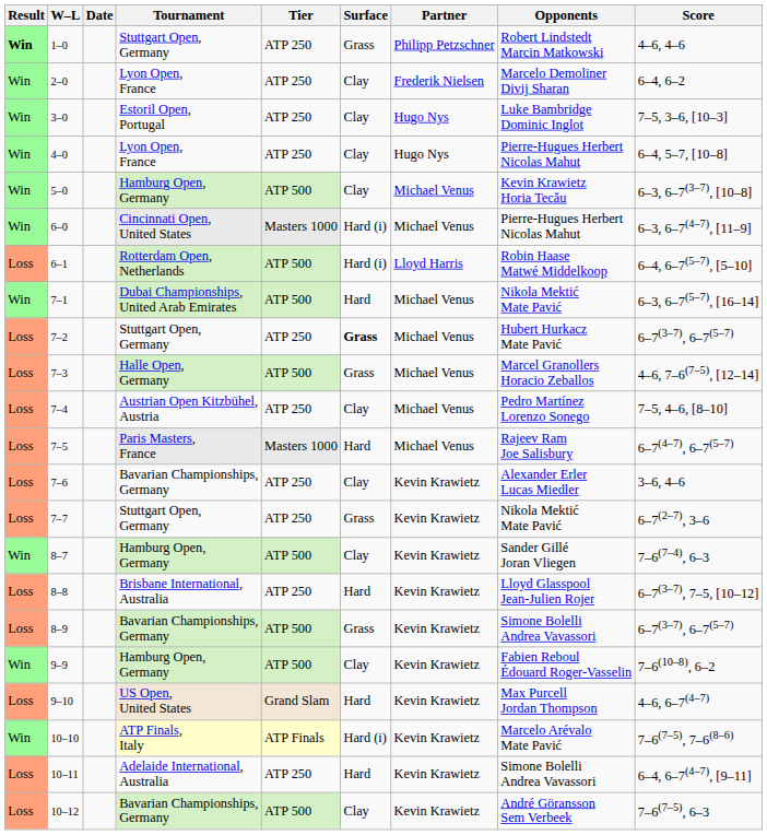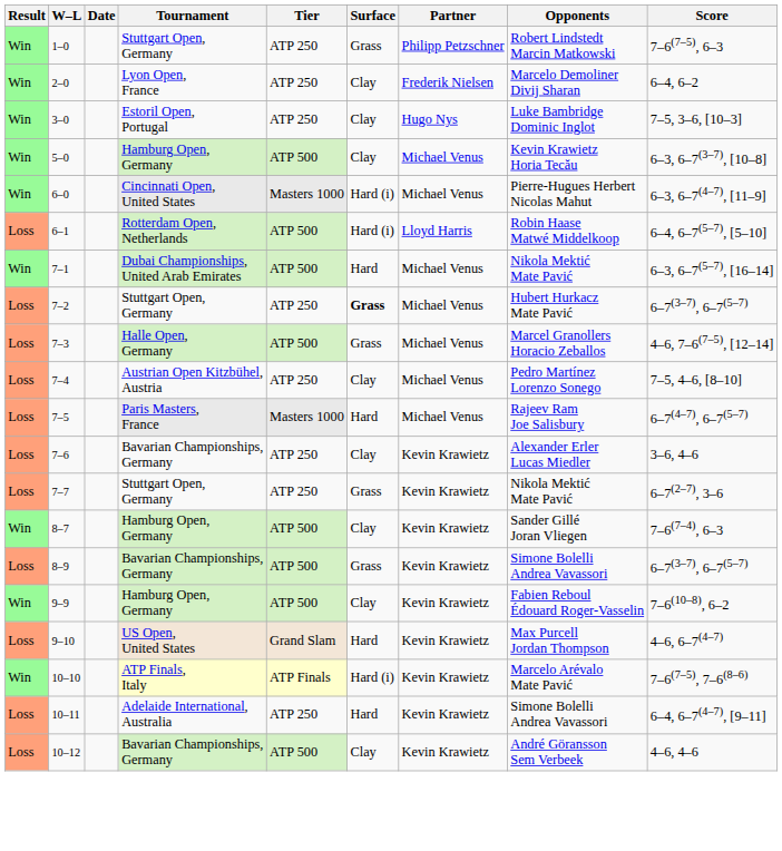 <table class="nowrap sortable wikitable">
 <tr>
 <th>Result</th>
 <th class=unsortable>W–L</th>
 <th>Date</th>
 <th>Tournament</th>
 <th>Tier</th>
 <th>Surface</th>
 <th>Partner</th>
 <th>Opponents</th>
 <th class=unsortable>Score</th>
 </tr>
 <tr>
-<td style="background:#98fb98;"><strong>Win</strong></td>
+<td style="background:#98fb98;">Win</td>
 <td><small>1–0</small></td>
 <td><a href='#'></a></td>
 <td><a href='#'>Stuttgart Open</a>,<br> Germany</td>
 <td>ATP 250</td>
 <td>Grass</td>
 <td> <a href='#'>Philipp Petzschner</a></td>
 <td> <a href='#'>Robert Lindstedt</a> <br>  <a href='#'>Marcin Matkowski</a></td>
-<td>4–6, 4–6</td>
+<td>7–6<sup>(7–5)</sup>, 6–3</td>
 </tr>
 <tr>
 <td style="background:#98fb98;">Win</td>
 <td><small>2–0</small></td>
 <td><a href='#'></a></td>
 <td><a href='#'>Lyon Open</a>,<br> France</td>
 <td>ATP 250</td>
 <td>Clay</td>
 <td> <a href='#'>Frederik Nielsen</a></td>
 <td> <a href='#'>Marcelo Demoliner</a> <br>  <a href='#'>Divij Sharan</a></td>
 <td>6–4, 6–2</td>
 </tr>
 <tr>
 <td style="background:#98fb98;">Win</td>
 <td><small>3–0</small></td>
 <td><a href='#'></a></td>
 <td><a href='#'>Estoril Open</a>,<br> Portugal</td>
 <td>ATP 250</td>
 <td>Clay</td>
 <td> <a href='#'>Hugo Nys</a></td>
 <td> <a href='#'>Luke Bambridge</a> <br>  <a href='#'>Dominic Inglot</a></td>
 <td>7–5, 3–6, [10–3]</td>
-</tr>
-<tr>
-<td style="background:#98fb98;">Win</td>
-<td><small>4–0</small></td>
-<td><a href='#'></a></td>
-<td><a href='#'>Lyon Open</a>,<br> France</td>
-<td>ATP 250</td>
-<td>Clay</td>
-<td> Hugo Nys</td>
-<td> <a href='#'>Pierre-Hugues Herbert</a> <br>  <a href='#'>Nicolas Mahut</a></td>
-<td>6–4, 5–7, [10–8]</td>
 </tr>
 <tr>
 <td style="background:#98fb98;">Win</td>
 <td><small>5–0</small></td>
 <td><a href='#'></a></td>
 <td bgcolor=d4f1c5><a href='#'>Hamburg Open</a>,<br> Germany</td>
 <td bgcolor=d4f1c5>ATP 500</td>
 <td>Clay</td>
 <td> <a href='#'>Michael Venus</a></td>
 <td> <a href='#'>Kevin Krawietz</a> <br>  <a href='#'>Horia Tecău</a></td>
 <td>6–3, 6–7<sup>(3–7)</sup>, [10–8]</td>
 </tr>
 <tr>
 <td style="background:#98fb98;">Win</td>
 <td><small>6–0</small></td>
 <td><a href='#'></a></td>
 <td bgcolor=e9e9e9><a href='#'>Cincinnati Open</a>,<br> United States</td>
 <td bgcolor=e9e9e9>Masters 1000</td>
 <td>Hard (i)</td>
 <td> Michael Venus</td>
 <td> Pierre-Hugues Herbert <br>  Nicolas Mahut</td>
 <td>6–3, 6–7<sup>(4–7)</sup>, [11–9]</td>
 </tr>
 <tr>
 <td style="background:#ffa07a;">Loss</td>
 <td><small>6–1</small></td>
 <td><a href='#'></a></td>
 <td bgcolor=d4f1c5><a href='#'>Rotterdam Open</a>,<br> Netherlands</td>
 <td bgcolor=d4f1c5>ATP 500</td>
 <td>Hard (i)</td>
 <td> <a href='#'>Lloyd Harris</a></td>
 <td> <a href='#'>Robin Haase</a> <br>  <a href='#'>Matwé Middelkoop</a></td>
 <td>6–4, 6–7<sup>(5–7)</sup>, [5–10]</td>
 </tr>
 <tr>
 <td style="background:#98fb98;">Win</td>
 <td><small>7–1</small></td>
 <td><a href='#'></a></td>
 <td bgcolor=d4f1c5><a href='#'>Dubai Championships</a>,<br> United Arab Emirates</td>
 <td bgcolor=d4f1c5>ATP 500</td>
 <td>Hard</td>
 <td> Michael Venus</td>
 <td> <a href='#'>Nikola Mektić</a> <br>  <a href='#'>Mate Pavić</a></td>
 <td>6–3, 6–7<sup>(5–7)</sup>, [16–14]</td>
 </tr>
 <tr>
 <td style="background:#ffa07a;">Loss</td>
 <td><small>7–2</small></td>
 <td><a href='#'></a></td>
 <td>Stuttgart Open,<br> Germany</td>
 <td>ATP 250</td>
 <td><strong>Grass</strong></td>
 <td> Michael Venus</td>
 <td> <a href='#'>Hubert Hurkacz</a> <br>  Mate Pavić</td>
 <td>6–7<sup>(3–7)</sup>, 6–7<sup>(5–7)</sup></td>
 </tr>
 <tr>
 <td style="background:#ffa07a;">Loss</td>
 <td><small>7–3</small></td>
 <td><a href='#'></a></td>
 <td bgcolor=d4f1c5><a href='#'>Halle Open</a>,<br>Germany</td>
 <td bgcolor=d4f1c5>ATP 500</td>
 <td>Grass</td>
 <td> Michael Venus</td>
 <td> <a href='#'>Marcel Granollers</a> <br>  <a href='#'>Horacio Zeballos</a></td>
 <td>4–6, 7–6<sup>(7–5)</sup>, [12–14]</td>
 </tr>
 <tr>
 <td style="background:#ffa07a;">Loss</td>
 <td><small>7–4</small></td>
 <td><a href='#'></a></td>
 <td><a href='#'>Austrian Open Kitzbühel</a>,<br>Austria</td>
 <td>ATP 250</td>
 <td>Clay</td>
 <td> Michael Venus</td>
 <td> <a href='#'>Pedro Martínez</a> <br>  <a href='#'>Lorenzo Sonego</a></td>
 <td>7–5, 4–6, [8–10]</td>
 </tr>
 <tr>
 <td style="background:#ffa07a;">Loss</td>
 <td><small>7–5</small></td>
 <td><a href='#'></a></td>
 <td bgcolor=e9e9e9><a href='#'>Paris Masters</a>,<br> France</td>
 <td bgcolor=e9e9e9>Masters 1000</td>
 <td>Hard</td>
 <td> Michael Venus</td>
 <td> <a href='#'>Rajeev Ram</a> <br>  <a href='#'>Joe Salisbury</a></td>
 <td>6–7<sup>(4–7)</sup>, 6–7<sup>(5–7)</sup></td>
 </tr>
 <tr>
 <td style="background:#ffa07a;">Loss</td>
 <td><small>7–6</small></td>
 <td><a href='#'></a></td>
 <td>Bavarian Championships,<br> Germany</td>
 <td>ATP 250</td>
 <td>Clay</td>
 <td> Kevin Krawietz</td>
 <td> <a href='#'>Alexander Erler</a> <br>  <a href='#'>Lucas Miedler</a></td>
 <td>3–6, 4–6</td>
 </tr>
 <tr>
 <td style="background:#ffa07a;">Loss</td>
 <td><small>7–7</small></td>
 <td><a href='#'></a></td>
 <td>Stuttgart Open,<br> Germany</td>
 <td>ATP 250</td>
 <td>Grass</td>
 <td> Kevin Krawietz</td>
 <td> Nikola Mektić <br>  Mate Pavić</td>
 <td>6–7<sup>(2–7)</sup>, 3–6</td>
 </tr>
 <tr>
 <td style="background:#98fb98;">Win</td>
 <td><small>8–7</small></td>
 <td><a href='#'></a></td>
 <td bgcolor=d4f1c5>Hamburg Open,<br> Germany </td>
 <td bgcolor=d4f1c5>ATP 500</td>
 <td>Clay</td>
 <td> Kevin Krawietz</td>
 <td> Sander Gillé<br> Joran Vliegen</td>
 <td>7–6<sup>(7–4)</sup>, 6–3</td>
 </tr>
 <tr>
 <td style="background:#ffa07a;">Loss</td>
-<td><small>8–8</small></td>
-<td><a href='#'></a></td>
-<td><a href='#'>Brisbane International</a>,<br> Australia</td>
-<td>ATP 250</td>
-<td>Hard</td>
-<td> Kevin Krawietz</td>
-<td> <a href='#'>Lloyd Glasspool</a><br> <a href='#'>Jean-Julien Rojer</a></td>
-<td>6–7<sup>(3–7)</sup>, 7–5, [10–12]</td>
-</tr>
-<tr>
-<td style="background:#ffa07a;">Loss</td>
 <td><small>8–9</small></td>
 <td><a href='#'></a></td>
 <td bgcolor=d4f1c5>Bavarian Championships,<br> Germany</td>
 <td bgcolor=d4f1c5>ATP 500</td>
 <td>Grass</td>
 <td> Kevin Krawietz</td>
 <td> <a href='#'>Simone Bolelli</a><br> <a href='#'>Andrea Vavassori</a></td>
 <td>6–7<sup>(3–7)</sup>, 6–7<sup>(5–7)</sup></td>
 </tr>
 <tr>
 <td style="background:#98fb98;">Win</td>
 <td><small>9–9</small></td>
 <td><a href='#'></a></td>
 <td bgcolor=d4f1c5>Hamburg Open,<br> Germany </td>
 <td bgcolor=d4f1c5>ATP 500</td>
 <td>Clay</td>
 <td> Kevin Krawietz</td>
 <td> <a href='#'>Fabien Reboul</a><br> <a href='#'>Édouard Roger-Vasselin</a></td>
 <td>7–6<sup>(10–8)</sup>, 6–2</td>
 </tr>
 <tr>
 <td style="background:#ffa07a;">Loss</td>
 <td><small>9–10</small></td>
 <td><a href='#'></a></td>
 <td bgcolor=f3e6d7><a href='#'>US Open</a>,<br>United States</td>
 <td bgcolor=f3e6d7>Grand Slam</td>
 <td>Hard</td>
 <td> Kevin Krawietz</td>
 <td> <a href='#'>Max Purcell</a><br> <a href='#'>Jordan Thompson</a></td>
 <td>4–6, 6–7<sup>(4–7)</sup></td>
 </tr>
 <tr>
 <td style="background:#98fb98;">Win</td>
 <td><small>10–10</small></td>
 <td><a href='#'></a></td>
 <td style="background:#ffffcc;"><a href='#'>ATP Finals</a>,<br>Italy</td>
 <td style="background:#ffffcc;">ATP Finals</td>
 <td>Hard (i)</td>
 <td> Kevin Krawietz</td>
 <td> <a href='#'>Marcelo Arévalo</a><br> Mate Pavić</td>
 <td>7–6<sup>(7–5)</sup>, 7–6<sup>(8–6)</sup></td>
 </tr>
 <tr>
 <td style="background:#ffa07a;">Loss</td>
 <td><small>10–11</small></td>
 <td><a href='#'></a></td>
 <td><a href='#'>Adelaide International</a>,<br> Australia</td>
 <td>ATP 250</td>
 <td>Hard</td>
 <td> Kevin Krawietz</td>
 <td> Simone Bolelli<br> Andrea Vavassori</td>
 <td>6–4, 6–7<sup>(4–7)</sup>, [9–11]</td>
 </tr>
 <tr>
 <td bgcolor=ffa07a>Loss</td>
 <td><small>10–12</small></td>
 <td><a href='#'></a></td>
 <td bgcolor=d4f1c5>Bavarian Championships,<br> Germany</td>
 <td bgcolor=d4f1c5>ATP 500</td>
 <td>Clay</td>
 <td> Kevin Krawietz</td>
 <td> <a href='#'>André Göransson</a><br> <a href='#'>Sem Verbeek</a></td>
-<td>7–6<sup>(7–5)</sup>, 6–3</td>
+<td>4–6, 4–6</td>
 </tr>
 </table>
